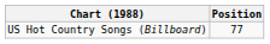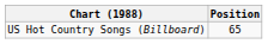 <table class="wikitable">
 <tr>
 <th>Chart (1988)</th>
 <th>Position</th>
 </tr>
 <tr>
 <td>US Hot Country Songs (<em>Billboard</em>)</td>
-<td align="center">77</td>
+<td align="center">65</td>
 </tr>
 </table>
